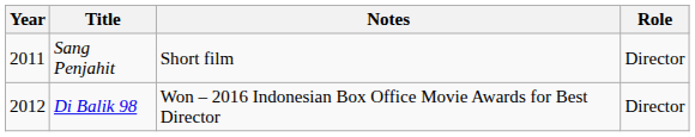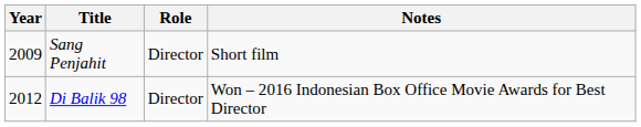 <table class="wikitable">
 <tr>
 <th>Year</th>
 <th>Title</th>
+<th>Role</th>
 <th>Notes</th>
-<th>Role</th>
 </tr>
 <tr>
-<td>2011</td>
+<td>2009</td>
 <td><em>Sang Penjahit</em></td>
+<td>Director</td>
 <td>Short film</td>
-<td>Director</td>
 </tr>
 <tr>
 <td>2012</td>
 <td><em><a href='#'>Di Balik 98</a></em></td>
+<td>Director</td>
 <td>Won – 2016 Indonesian Box Office Movie Awards for Best Director</td>
-<td>Director</td>
 </tr>
 </table>
